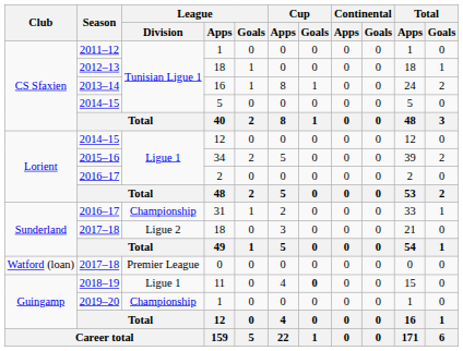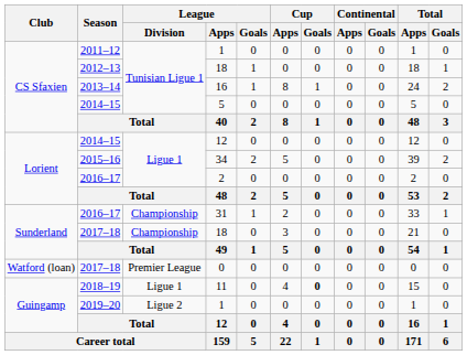 <table class="wikitable" style="text-align:center">
 <tr>
 <th rowspan="2">Club</th>
 <th rowspan="2">Season</th>
 <th colspan="3">League</th>
 <th colspan="2">Cup</th>
 <th colspan="2">Continental</th>
 <th colspan="2">Total</th>
 </tr>
 <tr>
 <th>Division</th>
 <th>Apps</th>
 <th>Goals</th>
 <th>Apps</th>
 <th>Goals</th>
 <th>Apps</th>
 <th>Goals</th>
 <th>Apps</th>
 <th>Goals</th>
 </tr>
 <tr>
 <td rowspan="5"><a href='#'>CS Sfaxien</a></td>
 <td><a href='#'>2011–12</a></td>
 <td rowspan="4"><a href='#'>Tunisian Ligue 1</a></td>
 <td>1</td>
 <td>0</td>
 <td>0</td>
 <td>0</td>
 <td>0</td>
 <td>0</td>
 <td>1</td>
 <td>0</td>
 </tr>
 <tr>
 <td><a href='#'>2012–13</a></td>
 <td>18</td>
 <td>1</td>
 <td>0</td>
 <td>0</td>
 <td>0</td>
 <td>0</td>
 <td>18</td>
 <td>1</td>
 </tr>
 <tr>
 <td><a href='#'>2013–14</a></td>
 <td>16</td>
 <td>1</td>
 <td>8</td>
 <td>1</td>
 <td>0</td>
 <td>0</td>
 <td>24</td>
 <td>2</td>
 </tr>
 <tr>
 <td><a href='#'>2014–15</a></td>
 <td>5</td>
 <td>0</td>
 <td>0</td>
 <td>0</td>
 <td>0</td>
 <td>0</td>
 <td>5</td>
 <td>0</td>
 </tr>
 <tr>
 <th colspan="2">Total</th>
 <th>40</th>
 <th>2</th>
 <th>8</th>
 <th>1</th>
 <th>0</th>
 <th>0</th>
 <th>48</th>
 <th>3</th>
 </tr>
 <tr>
 <td rowspan="4"><a href='#'>Lorient</a></td>
 <td><a href='#'>2014–15</a></td>
 <td rowspan="3"><a href='#'>Ligue 1</a></td>
 <td>12</td>
 <td>0</td>
 <td>0</td>
 <td>0</td>
 <td>0</td>
 <td>0</td>
 <td>12</td>
 <td>0</td>
 </tr>
 <tr>
 <td><a href='#'>2015–16</a></td>
 <td>34</td>
 <td>2</td>
 <td>5</td>
 <td>0</td>
 <td>0</td>
 <td>0</td>
 <td>39</td>
 <td>2</td>
 </tr>
 <tr>
 <td><a href='#'>2016–17</a></td>
 <td>2</td>
 <td>0</td>
 <td>0</td>
 <td>0</td>
 <td>0</td>
 <td>0</td>
 <td>2</td>
 <td>0</td>
 </tr>
 <tr>
 <th colspan="2">Total</th>
 <th>48</th>
 <th>2</th>
 <th>5</th>
 <th>0</th>
 <th>0</th>
 <th>0</th>
 <th>53</th>
 <th>2</th>
 </tr>
 <tr>
 <td rowspan="3"><a href='#'>Sunderland</a></td>
 <td><a href='#'>2016–17</a></td>
 <td><a href='#'>Championship</a></td>
 <td>31</td>
 <td>1</td>
 <td>2</td>
 <td>0</td>
 <td>0</td>
 <td>0</td>
 <td>33</td>
 <td>1</td>
 </tr>
 <tr>
 <td><a href='#'>2017–18</a></td>
-<td>Ligue 2</td>
+<td><a href='#'>Championship</a></td>
 <td>18</td>
 <td>0</td>
 <td>3</td>
 <td>0</td>
 <td>0</td>
 <td>0</td>
 <td>21</td>
 <td>0</td>
 </tr>
 <tr>
 <th colspan="2">Total</th>
 <th>49</th>
 <th>1</th>
 <th>5</th>
 <th>0</th>
 <th>0</th>
 <th>0</th>
 <th>54</th>
 <th>1</th>
 </tr>
 <tr>
 <td><a href='#'>Watford</a> (loan)</td>
 <td><a href='#'>2017–18</a></td>
 <td>Premier League</td>
 <td>0</td>
 <td>0</td>
 <td>0</td>
 <td>0</td>
 <td>0</td>
 <td>0</td>
 <td>0</td>
 <td>0</td>
 </tr>
 <tr>
 <td rowspan="3"><a href='#'>Guingamp</a></td>
 <td><a href='#'>2018–19</a></td>
 <td>Ligue 1</td>
 <td>11</td>
 <td>0</td>
 <td>4</td>
 <td><strong>0</strong></td>
 <td>0</td>
 <td>0</td>
 <td>15</td>
 <td>0</td>
 </tr>
 <tr>
 <td><a href='#'>2019–20</a></td>
-<td><a href='#'>Championship</a></td>
+<td>Ligue 2</td>
 <td>1</td>
 <td>0</td>
 <td>0</td>
 <td>0</td>
 <td>0</td>
 <td>0</td>
 <td>1</td>
 <td>0</td>
 </tr>
 <tr>
 <th colspan="2">Total</th>
 <th>12</th>
 <th>0</th>
 <th>4</th>
 <th>0</th>
 <th>0</th>
 <th>0</th>
 <th>16</th>
 <th>1</th>
 </tr>
 <tr>
 <th colspan="3">Career total</th>
 <th>159</th>
 <th>5</th>
 <th>22</th>
 <th>1</th>
 <th>0</th>
 <th>0</th>
 <th>171</th>
 <th>6</th>
 </tr>
 </table>
